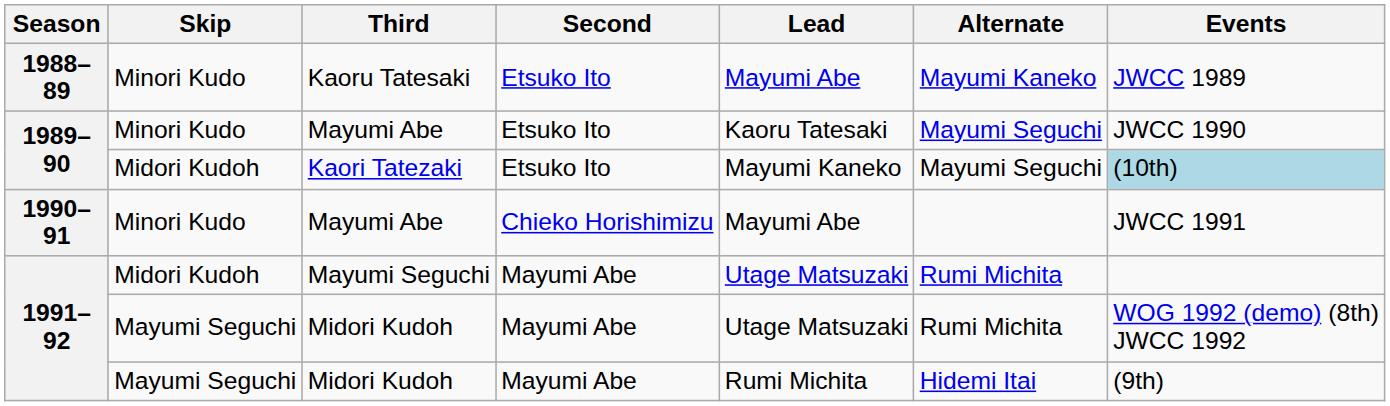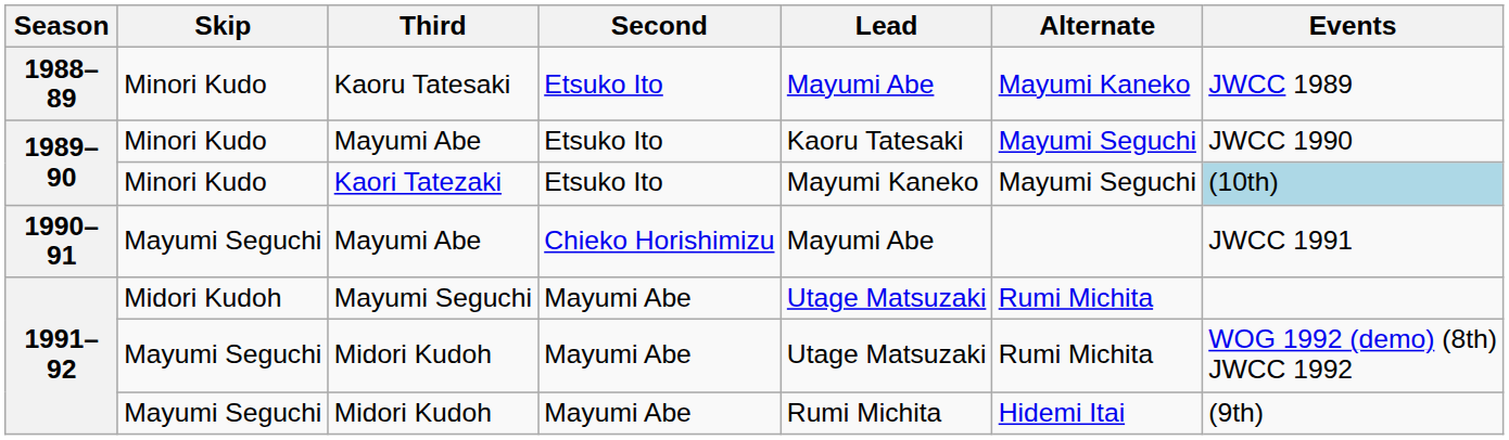 <table class="wikitable">
 <tr>
 <th scope="col" width=60>Season</th>
 <th scope="col">Skip</th>
 <th scope="col">Third</th>
 <th scope="col">Second</th>
 <th scope="col">Lead</th>
 <th scope="col">Alternate</th>
 <th scope="col">Events</th>
 </tr>
 <tr>
 <th scope="row">1988–89</th>
 <td>Minori Kudo</td>
 <td>Kaoru Tatesaki</td>
 <td><a href='#'>Etsuko Ito</a></td>
 <td><a href='#'>Mayumi Abe</a></td>
 <td><a href='#'>Mayumi Kaneko</a></td>
 <td><a href='#'>JWCC</a> 1989 </td>
 </tr>
 <tr>
 <th scope="row" rowspan=2>1989–90</th>
 <td>Minori Kudo</td>
 <td>Mayumi Abe</td>
 <td>Etsuko Ito</td>
 <td>Kaoru Tatesaki</td>
 <td><a href='#'>Mayumi Seguchi</a></td>
 <td>JWCC 1990 </td>
 </tr>
 <tr>
-<td>Midori Kudoh</td>
+<td>Minori Kudo</td>
 <td><a href='#'>Kaori Tatezaki</a></td>
 <td>Etsuko Ito</td>
 <td>Mayumi Kaneko</td>
 <td>Mayumi Seguchi</td>
 <td style="background: lightblue;"> (10th)</td>
 </tr>
 <tr>
 <th scope="row">1990–91</th>
-<td>Minori Kudo</td>
+<td>Mayumi Seguchi</td>
 <td>Mayumi Abe</td>
 <td><a href='#'>Chieko Horishimizu</a></td>
 <td>Mayumi Abe</td>
 <td></td>
 <td>JWCC 1991 </td>
 </tr>
 <tr>
 <th scope="row" rowspan=3>1991–92</th>
 <td>Midori Kudoh</td>
 <td>Mayumi Seguchi</td>
 <td>Mayumi Abe</td>
 <td><a href='#'>Utage Matsuzaki</a></td>
 <td><a href='#'>Rumi Michita</a></td>
 <td> </td>
 </tr>
 <tr>
 <td>Mayumi Seguchi</td>
 <td>Midori Kudoh</td>
 <td>Mayumi Abe</td>
 <td>Utage Matsuzaki</td>
 <td>Rumi Michita</td>
 <td><a href='#'>WOG 1992 (demo)</a> (8th)<br>JWCC 1992 </td>
 </tr>
 <tr>
 <td>Mayumi Seguchi</td>
 <td>Midori Kudoh</td>
 <td>Mayumi Abe</td>
 <td>Rumi Michita</td>
 <td><a href='#'>Hidemi Itai</a></td>
 <td> (9th)</td>
 </tr>
 </table>
